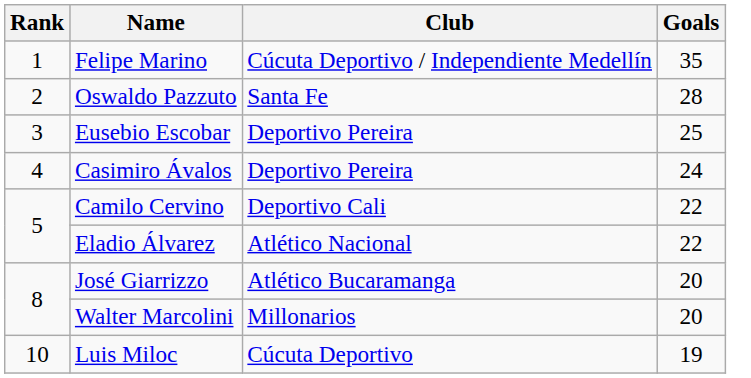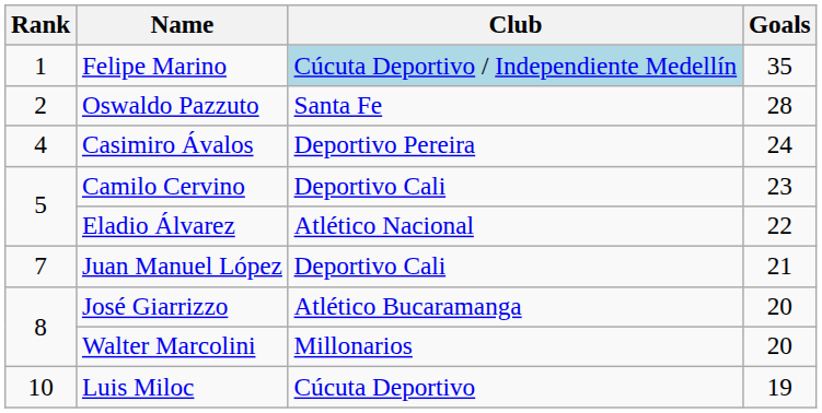 <table class="wikitable">
 <tr>
 <th>Rank</th>
 <th>Name</th>
 <th>Club</th>
 <th>Goals</th>
 </tr>
 <tr>
 <td align=center>1</td>
 <td> <a href='#'>Felipe Marino</a></td>
-<td><a href='#'>Cúcuta Deportivo</a> / <a href='#'>Independiente Medellín</a></td>
+<td style="background: lightblue;"><a href='#'>Cúcuta Deportivo</a> / <a href='#'>Independiente Medellín</a></td>
 <td align=center>35</td>
 </tr>
 <tr>
 <td align=center>2</td>
 <td> <a href='#'>Oswaldo Pazzuto</a></td>
 <td><a href='#'>Santa Fe</a></td>
 <td align=center>28</td>
-</tr>
-<tr>
-<td align=center>3</td>
-<td> <a href='#'>Eusebio Escobar</a></td>
-<td><a href='#'>Deportivo Pereira</a></td>
-<td align=center>25</td>
 </tr>
 <tr>
 <td align=center>4</td>
 <td> <a href='#'>Casimiro Ávalos</a></td>
 <td><a href='#'>Deportivo Pereira</a></td>
 <td align=center>24</td>
 </tr>
 <tr>
 <td rowspan=2 align=center>5</td>
 <td> <a href='#'>Camilo Cervino</a></td>
 <td><a href='#'>Deportivo Cali</a></td>
-<td align=center>22</td>
+<td align=center>23</td>
 </tr>
 <tr>
 <td> <a href='#'>Eladio Álvarez</a></td>
 <td><a href='#'>Atlético Nacional</a></td>
 <td align=center>22</td>
+</tr>
+<tr>
+<td align=center>7</td>
+<td> <a href='#'>Juan Manuel López</a></td>
+<td><a href='#'>Deportivo Cali</a></td>
+<td align=center>21</td>
 </tr>
 <tr>
 <td rowspan=2 align=center>8</td>
 <td> <a href='#'>José Giarrizzo</a></td>
 <td><a href='#'>Atlético Bucaramanga</a></td>
 <td align=center>20</td>
 </tr>
 <tr>
 <td> <a href='#'>Walter Marcolini</a></td>
 <td><a href='#'>Millonarios</a></td>
 <td align=center>20</td>
 </tr>
 <tr>
 <td align=center>10</td>
 <td> <a href='#'>Luis Miloc</a></td>
 <td><a href='#'>Cúcuta Deportivo</a></td>
 <td align=center>19</td>
 </tr>
 </table>
